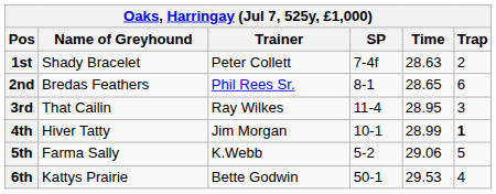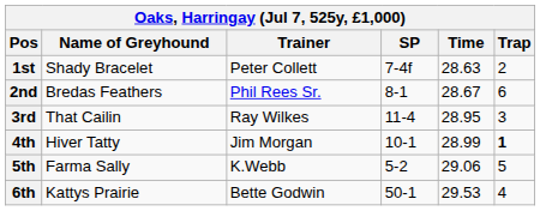 <table class="wikitable">
 <tr>
 <th colspan="6"><a href='#'>Oaks</a>, <a href='#'>Harringay</a> (Jul 7, 525y, £1,000)</th>
 </tr>
 <tr>
 <th width=30>Pos</th>
 <th width=180>Name of Greyhound</th>
 <th width=150>Trainer</th>
 <th width=50>SP</th>
 <th width=50>Time</th>
 <th width=30>Trap</th>
 </tr>
 <tr>
 <th>1st</th>
 <td>Shady Bracelet</td>
 <td>Peter Collett</td>
 <td>7-4f</td>
 <td>28.63</td>
 <td>2</td>
 </tr>
 <tr>
 <th>2nd</th>
 <td>Bredas Feathers</td>
 <td><a href='#'>Phil Rees Sr.</a></td>
 <td>8-1</td>
-<td>28.65</td>
+<td>28.67</td>
 <td>6</td>
 </tr>
 <tr>
 <th>3rd</th>
 <td>That Cailin</td>
 <td>Ray Wilkes</td>
 <td>11-4</td>
 <td>28.95</td>
 <td>3</td>
 </tr>
 <tr>
 <th>4th</th>
 <td>Hiver Tatty</td>
 <td>Jim Morgan</td>
 <td>10-1</td>
 <td>28.99</td>
 <td><strong>1</strong></td>
 </tr>
 <tr>
 <th>5th</th>
 <td>Farma Sally</td>
 <td>K.Webb</td>
 <td>5-2</td>
 <td>29.06</td>
 <td>5</td>
 </tr>
 <tr>
 <th>6th</th>
 <td>Kattys Prairie</td>
 <td>Bette Godwin</td>
 <td>50-1</td>
 <td>29.53</td>
 <td>4</td>
 </tr>
 </table>
